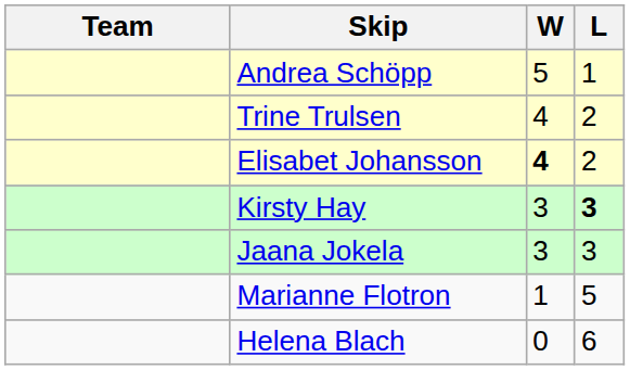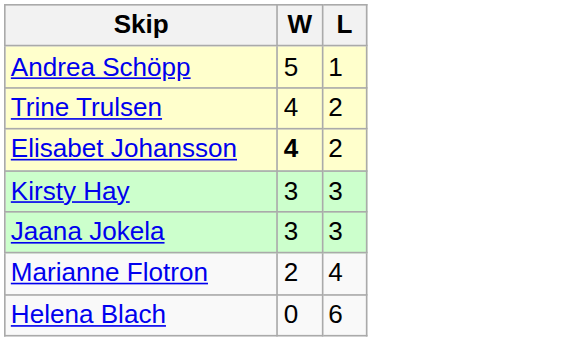 <table class="wikitable">
 <tr>
-<th width="120">Team</th>
 <th width="160">Skip</th>
 <th width="20">W</th>
 <th width="20">L</th>
 </tr>
 <tr bgcolor="#ffffcc">
-<td></td>
 <td><a href='#'>Andrea Schöpp</a></td>
 <td>5</td>
 <td>1</td>
 </tr>
 <tr bgcolor="#ffffcc">
-<td></td>
 <td><a href='#'>Trine Trulsen</a></td>
 <td>4</td>
 <td>2</td>
 </tr>
 <tr bgcolor="#ffffcc">
-<td></td>
 <td><a href='#'>Elisabet Johansson</a></td>
 <td><strong>4</strong></td>
 <td>2</td>
 </tr>
 <tr bgcolor="#ccffcc">
-<td></td>
 <td><a href='#'>Kirsty Hay</a></td>
 <td>3</td>
-<td><strong>3</strong></td>
+<td>3</td>
 </tr>
 <tr bgcolor="#ccffcc">
-<td></td>
 <td><a href='#'>Jaana Jokela</a></td>
 <td>3</td>
 <td>3</td>
 </tr>
 <tr>
-<td></td>
 <td><a href='#'>Marianne Flotron</a></td>
-<td>1</td>
-<td>5</td>
+<td>2</td>
+<td>4</td>
 </tr>
 <tr>
-<td></td>
 <td><a href='#'>Helena Blach</a></td>
 <td>0</td>
 <td>6</td>
 </tr>
 </table>
